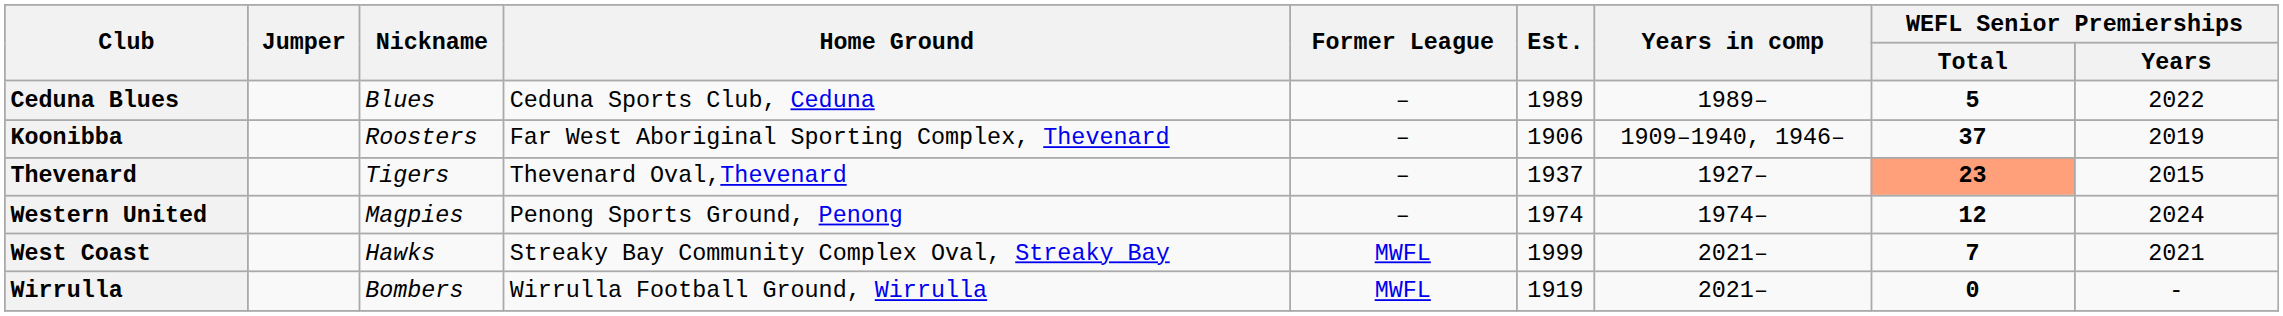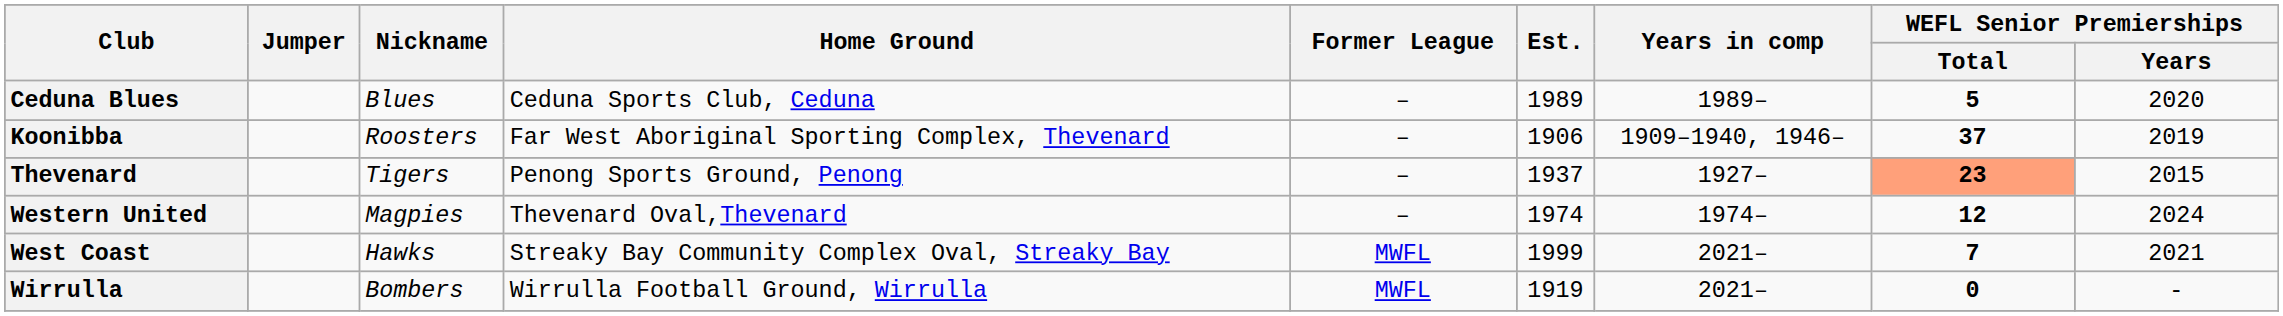 <table class="wikitable sortable mw-collapsible mw-collapsed" style="width:100%">
 <tr>
 <th rowspan="2">Club</th>
 <th rowspan="2">Jumper</th>
 <th rowspan="2">Nickname</th>
 <th rowspan="2">Home Ground</th>
 <th rowspan="2">Former League</th>
 <th rowspan="2">Est.</th>
 <th rowspan="2">Years in comp</th>
 <th colspan="2">WEFL Senior Premierships</th>
 </tr>
 <tr>
 <th>Total</th>
 <th>Years</th>
 </tr>
 <tr>
 <th style=text-align:left>Ceduna Blues </th>
 <td></td>
 <td><em>Blues</em></td>
 <td>Ceduna Sports Club, <a href='#'>Ceduna</a></td>
 <td align="center">–</td>
 <td align="center">1989</td>
 <td align="center">1989–</td>
 <td align="center"><strong>5</strong></td>
-<td align="center">2022</td>
+<td align="center">2020</td>
 </tr>
 <tr>
 <th style=text-align:left>Koonibba</th>
 <td></td>
 <td><em>Roosters</em></td>
 <td>Far West Aboriginal Sporting Complex, <a href='#'>Thevenard</a></td>
 <td align="center">–</td>
 <td align="center">1906</td>
 <td align="center">1909–1940, 1946–</td>
 <td align="center"><strong>37</strong></td>
 <td align="center">2019</td>
 </tr>
 <tr>
 <th style=text-align:left>Thevenard</th>
 <td></td>
 <td><em>Tigers</em></td>
-<td>Thevenard Oval,<a href='#'>Thevenard</a></td>
+<td>Penong Sports Ground, <a href='#'>Penong</a></td>
 <td align="center">–</td>
 <td align="center">1937</td>
 <td align="center">1927–</td>
 <td align="center" style="background: lightsalmon;"><strong>23</strong></td>
 <td align="center">2015</td>
 </tr>
 <tr>
 <th style=text-align:left>Western United</th>
 <td></td>
 <td><em>Magpies</em></td>
-<td>Penong Sports Ground, <a href='#'>Penong</a></td>
+<td>Thevenard Oval,<a href='#'>Thevenard</a></td>
 <td align="center">–</td>
 <td align="center">1974</td>
 <td align="center">1974–</td>
 <td align="center"><strong>12</strong></td>
 <td align="center">2024</td>
 </tr>
 <tr>
 <th style=text-align:left>West Coast</th>
 <td></td>
 <td><em>Hawks</em></td>
 <td>Streaky Bay Community Complex Oval, <a href='#'>Streaky Bay</a></td>
 <td align="center"><a href='#'>MWFL</a></td>
 <td align="center">1999</td>
 <td align="center">2021–</td>
 <td align="center"><strong>7</strong></td>
 <td align="center">2021</td>
 </tr>
 <tr>
 <th style=text-align:left>Wirrulla</th>
 <td></td>
 <td><em>Bombers</em></td>
 <td>Wirrulla Football Ground, <a href='#'>Wirrulla</a></td>
 <td align="center"><a href='#'>MWFL</a></td>
 <td align="center">1919</td>
 <td align="center">2021–</td>
 <td align="center"><strong>0</strong></td>
 <td align="center">-</td>
 </tr>
 </table>
